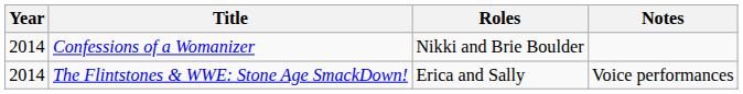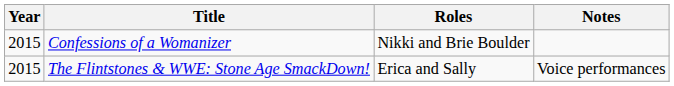 <table class="wikitable sortable">
 <tr>
 <th>Year</th>
 <th>Title</th>
 <th>Roles</th>
 <th class="unsortable">Notes</th>
 </tr>
 <tr>
-<td>2014</td>
+<td>2015</td>
 <td><em><a href='#'>Confessions of a Womanizer</a></em></td>
 <td>Nikki and Brie Boulder</td>
 <td></td>
 </tr>
 <tr>
-<td>2014</td>
+<td>2015</td>
 <td><em><a href='#'>The Flintstones & WWE: Stone Age SmackDown!</a></em></td>
 <td>Erica and Sally</td>
 <td>Voice performances</td>
 </tr>
 </table>
